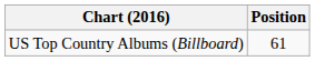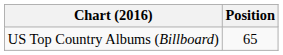 <table class="wikitable plainrowheaders">
 <tr>
 <th scope="col">Chart (2016)</th>
 <th scope="col">Position</th>
 </tr>
 <tr>
 <td>US Top Country Albums (<em>Billboard</em>)</td>
-<td style="text-align:center">61</td>
+<td style="text-align:center">65</td>
 </tr>
 </table>
